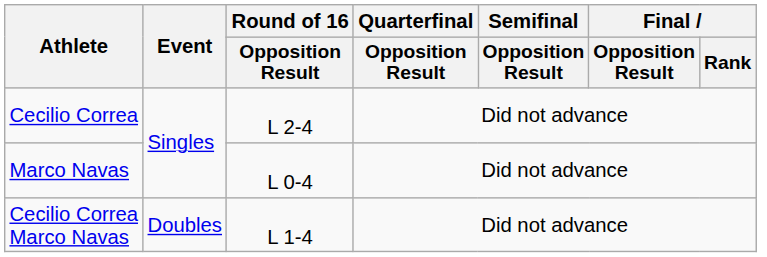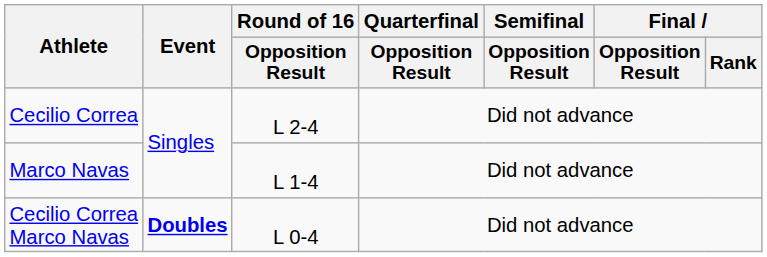 <table class=wikitable style=font-size:90%;text-align:center>
 <tr>
 <th rowspan=2>Athlete</th>
 <th rowspan=2>Event</th>
 <th>Round of 16</th>
 <th>Quarterfinal</th>
 <th>Semifinal</th>
 <th colspan=2>Final / </th>
 </tr>
 <tr style=font-size:95%>
 <th>Opposition<br>Result</th>
 <th>Opposition<br>Result</th>
 <th>Opposition<br>Result</th>
 <th>Opposition<br>Result</th>
 <th>Rank</th>
 </tr>
 <tr>
 <td align=left><a href='#'>Cecilio Correa</a></td>
 <td align=left rowspan=2><a href='#'>Singles</a></td>
 <td><br>L 2-4</td>
 <td colspan=4>Did not advance</td>
 </tr>
 <tr>
 <td align=left><a href='#'>Marco Navas</a></td>
-<td><br>L 0-4</td>
+<td><br>L 1-4</td>
 <td colspan=4>Did not advance</td>
 </tr>
 <tr>
 <td align=left><a href='#'>Cecilio Correa</a><br><a href='#'>Marco Navas</a></td>
-<td align=left><a href='#'>Doubles</a></td>
-<td><br>L 1-4</td>
+<td align=left><strong><a href='#'>Doubles</a></strong></td>
+<td><br>L 0-4</td>
 <td colspan=4>Did not advance</td>
 </tr>
 </table>
